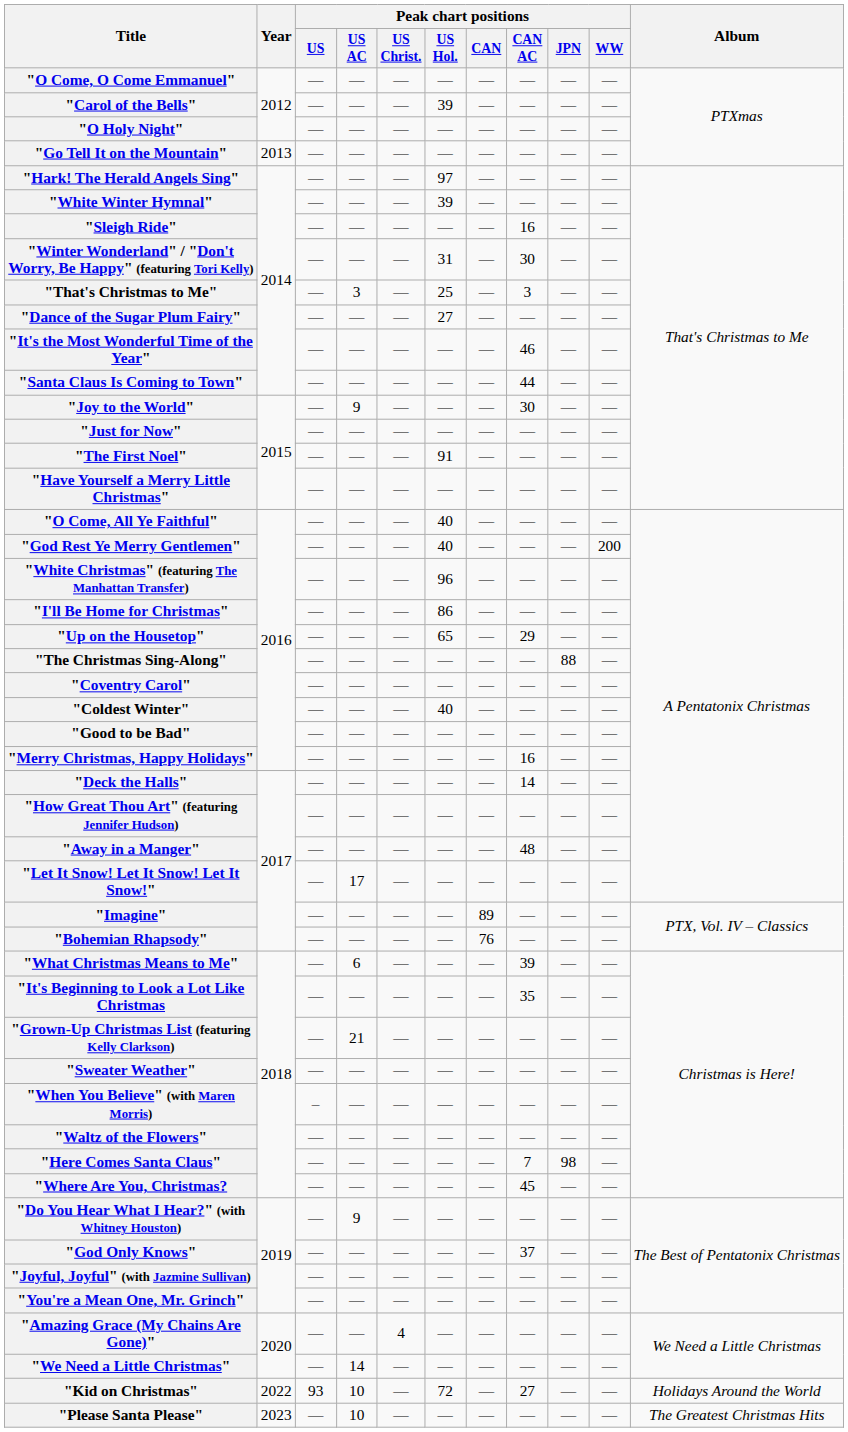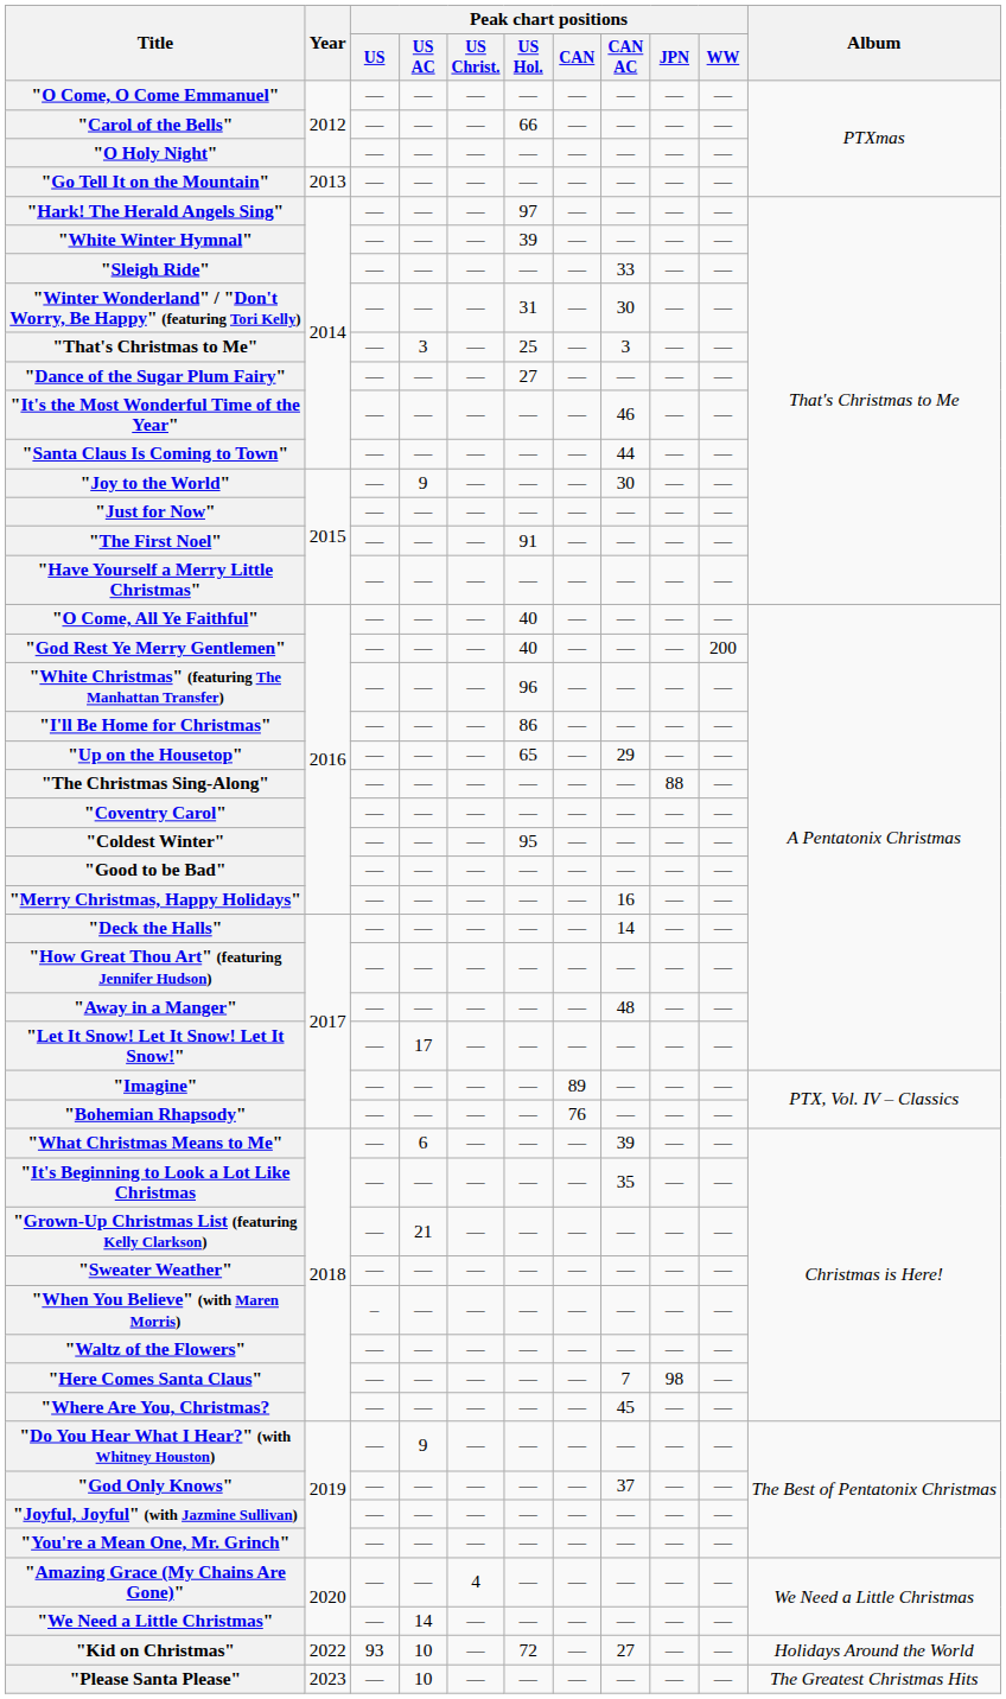 <table class="wikitable plainrowheaders" style="text-align:center;">
 <tr>
 <th scope="col" rowspan="2" style="width:16em;">Title</th>
 <th scope="col" rowspan="2">Year</th>
 <th scope="col" colspan="8">Peak chart positions</th>
 <th scope="col" rowspan="2">Album</th>
 </tr>
 <tr>
 <th scope="col" style="width:2.5em;font-size:90%;"><a href='#'>US</a><br></th>
 <th scope="col" style="width:2.5em;font-size:90%;"><a href='#'>US<br>AC</a><br></th>
 <th scope="col" style="width:2.5em;font-size:90%;"><a href='#'>US<br>Christ.</a><br></th>
 <th scope="col" style="width:2.5em;font-size:90%;"><a href='#'>US<br>Hol.</a><br></th>
 <th scope="col" style="width:2.5em;font-size:90%;"><a href='#'>CAN</a><br></th>
 <th scope="col" style="width:2.5em;font-size:90%;"><a href='#'>CAN<br>AC</a><br></th>
 <th scope="col" style="width:2.5em;font-size:90%;"><a href='#'>JPN</a><br></th>
 <th scope="col" style="width:2.5em;font-size:90%;"><a href='#'>WW</a><br></th>
 </tr>
 <tr>
 <th scope="row">"<a href='#'>O Come, O Come Emmanuel</a>"</th>
 <td rowspan="3">2012</td>
 <td>—</td>
 <td>—</td>
 <td>—</td>
 <td>—</td>
 <td>—</td>
 <td>—</td>
 <td>—</td>
 <td>—</td>
 <td rowspan="4"><em>PTXmas</em></td>
 </tr>
 <tr>
 <th scope="row">"<a href='#'>Carol of the Bells</a>"</th>
 <td>—</td>
 <td>—</td>
 <td>—</td>
-<td>39</td>
+<td>66</td>
 <td>—</td>
 <td>—</td>
 <td>—</td>
 <td>—</td>
 </tr>
 <tr>
 <th scope="row">"<a href='#'>O Holy Night</a>"</th>
 <td>—</td>
 <td>—</td>
 <td>—</td>
 <td>—</td>
 <td>—</td>
 <td>—</td>
 <td>—</td>
 <td>—</td>
 </tr>
 <tr>
 <th scope="row">"<a href='#'>Go Tell It on the Mountain</a>"</th>
 <td>2013</td>
 <td>—</td>
 <td>—</td>
 <td>—</td>
 <td>—</td>
 <td>—</td>
 <td>—</td>
 <td>—</td>
 <td>—</td>
 </tr>
 <tr>
 <th scope="row">"<a href='#'>Hark! The Herald Angels Sing</a>"</th>
 <td rowspan="8">2014</td>
 <td>—</td>
 <td>—</td>
 <td>—</td>
 <td>97</td>
 <td>—</td>
 <td>—</td>
 <td>—</td>
 <td>—</td>
 <td rowspan="12"><em>That's Christmas to Me</em></td>
 </tr>
 <tr>
 <th scope="row">"<a href='#'>White Winter Hymnal</a>"</th>
 <td>—</td>
 <td>—</td>
 <td>—</td>
 <td>39</td>
 <td>—</td>
 <td>—</td>
 <td>—</td>
 <td>—</td>
 </tr>
 <tr>
 <th scope="row">"<a href='#'>Sleigh Ride</a>"</th>
 <td>—</td>
 <td>—</td>
 <td>—</td>
 <td>—</td>
 <td>—</td>
-<td>16</td>
+<td>33</td>
 <td>—</td>
 <td>—</td>
 </tr>
 <tr>
 <th scope="row">"<a href='#'>Winter Wonderland</a>" / "<a href='#'>Don't Worry, Be Happy</a>" <small>(featuring <a href='#'>Tori Kelly</a>)</small></th>
 <td>—</td>
 <td>—</td>
 <td>—</td>
 <td>31</td>
 <td>—</td>
 <td>30</td>
 <td>—</td>
 <td>—</td>
 </tr>
 <tr>
 <th scope="row">"That's Christmas to Me"</th>
 <td>—</td>
 <td>3</td>
 <td>—</td>
 <td>25</td>
 <td>—</td>
 <td>3</td>
 <td>—</td>
 <td>—</td>
 </tr>
 <tr>
 <th scope="row">"<a href='#'>Dance of the Sugar Plum Fairy</a>"</th>
 <td>—</td>
 <td>—</td>
 <td>—</td>
 <td>27</td>
 <td>—</td>
 <td>—</td>
 <td>—</td>
 <td>—</td>
 </tr>
 <tr>
 <th scope="row">"<a href='#'>It's the Most Wonderful Time of the Year</a>"</th>
 <td>—</td>
 <td>—</td>
 <td>—</td>
 <td>—</td>
 <td>—</td>
 <td>46</td>
 <td>—</td>
 <td>—</td>
 </tr>
 <tr>
 <th scope="row">"<a href='#'>Santa Claus Is Coming to Town</a>"</th>
 <td>—</td>
 <td>—</td>
 <td>—</td>
 <td>—</td>
 <td>—</td>
 <td>44</td>
 <td>—</td>
 <td>—</td>
 </tr>
 <tr>
 <th scope="row">"<a href='#'>Joy to the World</a>"</th>
 <td rowspan="4">2015</td>
 <td>—</td>
 <td>9</td>
 <td>—</td>
 <td>—</td>
 <td>—</td>
 <td>30</td>
 <td>—</td>
 <td>—</td>
 </tr>
 <tr>
 <th scope="row">"<a href='#'>Just for Now</a>"</th>
 <td>—</td>
 <td>—</td>
 <td>—</td>
 <td>—</td>
 <td>—</td>
 <td>—</td>
 <td>—</td>
 <td>—</td>
 </tr>
 <tr>
 <th scope="row">"<a href='#'>The First Noel</a>"</th>
 <td>—</td>
 <td>—</td>
 <td>—</td>
 <td>91</td>
 <td>—</td>
 <td>—</td>
 <td>—</td>
 <td>—</td>
 </tr>
 <tr>
 <th scope="row">"<a href='#'>Have Yourself a Merry Little Christmas</a>"</th>
 <td>—</td>
 <td>—</td>
 <td>—</td>
 <td>—</td>
 <td>—</td>
 <td>—</td>
 <td>—</td>
 <td>—</td>
 </tr>
 <tr>
 <th scope="row">"<a href='#'>O Come, All Ye Faithful</a>"</th>
 <td rowspan="10">2016</td>
 <td>—</td>
 <td>—</td>
 <td>—</td>
 <td>40</td>
 <td>—</td>
 <td>—</td>
 <td>—</td>
 <td>—</td>
 <td rowspan="14"><em>A Pentatonix Christmas</em></td>
 </tr>
 <tr>
 <th scope="row">"<a href='#'>God Rest Ye Merry Gentlemen</a>"</th>
 <td>—</td>
 <td>—</td>
 <td>—</td>
 <td>40</td>
 <td>—</td>
 <td>—</td>
 <td>—</td>
 <td>200</td>
 </tr>
 <tr>
 <th scope="row">"<a href='#'>White Christmas</a>" <small>(featuring <a href='#'>The Manhattan Transfer</a>)</small></th>
 <td>—</td>
 <td>—</td>
 <td>—</td>
 <td>96</td>
 <td>—</td>
 <td>—</td>
 <td>—</td>
 <td>—</td>
 </tr>
 <tr>
 <th scope="row">"<a href='#'>I'll Be Home for Christmas</a>"</th>
 <td>—</td>
 <td>—</td>
 <td>—</td>
 <td>86</td>
 <td>—</td>
 <td>—</td>
 <td>—</td>
 <td>—</td>
 </tr>
 <tr>
 <th scope="row">"<a href='#'>Up on the Housetop</a>"</th>
 <td>—</td>
 <td>—</td>
 <td>—</td>
 <td>65</td>
 <td>—</td>
 <td>29</td>
 <td>—</td>
 <td>—</td>
 </tr>
 <tr>
 <th scope="row">"The Christmas Sing-Along"</th>
 <td>—</td>
 <td>—</td>
 <td>—</td>
 <td>—</td>
 <td>—</td>
 <td>—</td>
 <td>88</td>
 <td>—</td>
 </tr>
 <tr>
 <th scope="row">"<a href='#'>Coventry Carol</a>"</th>
 <td>—</td>
 <td>—</td>
 <td>—</td>
 <td>—</td>
 <td>—</td>
 <td>—</td>
 <td>—</td>
 <td>—</td>
 </tr>
 <tr>
 <th scope="row">"Coldest Winter"</th>
 <td>—</td>
 <td>—</td>
 <td>—</td>
-<td>40</td>
+<td>95</td>
 <td>—</td>
 <td>—</td>
 <td>—</td>
 <td>—</td>
 </tr>
 <tr>
 <th scope="row">"Good to be Bad"</th>
 <td>—</td>
 <td>—</td>
 <td>—</td>
 <td>—</td>
 <td>—</td>
 <td>—</td>
 <td>—</td>
 <td>—</td>
 </tr>
 <tr>
 <th scope="row">"<a href='#'>Merry Christmas, Happy Holidays</a>"</th>
 <td>—</td>
 <td>—</td>
 <td>—</td>
 <td>—</td>
 <td>—</td>
 <td>16</td>
 <td>—</td>
 <td>—</td>
 </tr>
 <tr>
 <th scope="row">"<a href='#'>Deck the Halls</a>"</th>
 <td rowspan="6">2017</td>
 <td>—</td>
 <td>—</td>
 <td>—</td>
 <td>—</td>
 <td>—</td>
 <td>14</td>
 <td>—</td>
 <td>—</td>
 </tr>
 <tr>
 <th scope="row">"<a href='#'>How Great Thou Art</a>" <small>(featuring <a href='#'>Jennifer Hudson</a>)</small></th>
 <td>—</td>
 <td>—</td>
 <td>—</td>
 <td>—</td>
 <td>—</td>
 <td>—</td>
 <td>—</td>
 <td>—</td>
 </tr>
 <tr>
 <th scope="row">"<a href='#'>Away in a Manger</a>"</th>
 <td>—</td>
 <td>—</td>
 <td>—</td>
 <td>—</td>
 <td>—</td>
 <td>48</td>
 <td>—</td>
 <td>—</td>
 </tr>
 <tr>
 <th scope="row">"<a href='#'>Let It Snow! Let It Snow! Let It Snow!</a>"</th>
 <td>—</td>
 <td>17</td>
 <td>—</td>
 <td>—</td>
 <td>—</td>
 <td>—</td>
 <td>—</td>
 <td>—</td>
 </tr>
 <tr>
 <th scope="row">"<a href='#'>Imagine</a>"</th>
 <td>—</td>
 <td>—</td>
 <td>—</td>
 <td>—</td>
 <td>89</td>
 <td>—</td>
 <td>—</td>
 <td>—</td>
 <td rowspan="2"><em>PTX, Vol. IV – Classics</em></td>
 </tr>
 <tr>
 <th scope="row">"<a href='#'>Bohemian Rhapsody</a>"</th>
 <td>—</td>
 <td>—</td>
 <td>—</td>
 <td>—</td>
 <td>76</td>
 <td>—</td>
 <td>—</td>
 <td>—</td>
 </tr>
 <tr>
 <th scope="row">"<a href='#'>What Christmas Means to Me</a>"</th>
 <td rowspan="8">2018</td>
 <td>—</td>
 <td>6</td>
 <td>—</td>
 <td>—</td>
 <td>—</td>
 <td>39</td>
 <td>—</td>
 <td>—</td>
 <td rowspan="8"><em>Christmas is Here!</em></td>
 </tr>
 <tr>
 <th scope="row">"<a href='#'>It's Beginning to Look a Lot Like Christmas</a></th>
 <td>—</td>
 <td>—</td>
 <td>—</td>
 <td>—</td>
 <td>—</td>
 <td>35</td>
 <td>—</td>
 <td>—</td>
 </tr>
 <tr>
 <th scope="row">"<a href='#'>Grown-Up Christmas List</a> <small> (featuring <a href='#'>Kelly Clarkson</a>)</small></th>
 <td>—</td>
 <td>21</td>
 <td>—</td>
 <td>—</td>
 <td>—</td>
 <td>—</td>
 <td>—</td>
 <td>—</td>
 </tr>
 <tr>
 <th scope="row">"<a href='#'>Sweater Weather</a>"</th>
 <td>—</td>
 <td>—</td>
 <td>—</td>
 <td>—</td>
 <td>—</td>
 <td>—</td>
 <td>—</td>
 <td>—</td>
 </tr>
 <tr>
 <th scope="row">"<a href='#'>When You Believe</a>" <small>(with <a href='#'>Maren Morris</a>)</small></th>
 <td>–</td>
 <td>—</td>
 <td>—</td>
 <td>—</td>
 <td>—</td>
 <td>—</td>
 <td>—</td>
 <td>—</td>
 </tr>
 <tr>
 <th scope="row">"<a href='#'>Waltz of the Flowers</a>"</th>
 <td>—</td>
 <td>—</td>
 <td>—</td>
 <td>—</td>
 <td>—</td>
 <td>—</td>
 <td>—</td>
 <td>—</td>
 </tr>
 <tr>
 <th scope="row">"<a href='#'>Here Comes Santa Claus</a>"</th>
 <td>—</td>
 <td>—</td>
 <td>—</td>
 <td>—</td>
 <td>—</td>
 <td>7</td>
 <td>98</td>
 <td>—</td>
 </tr>
 <tr>
 <th scope="row">"<a href='#'>Where Are You, Christmas?</a></th>
 <td>—</td>
 <td>—</td>
 <td>—</td>
 <td>—</td>
 <td>—</td>
 <td>45</td>
 <td>—</td>
 <td>—</td>
 </tr>
 <tr>
 <th scope="row">"<a href='#'>Do You Hear What I Hear?</a>" <small>(with <a href='#'>Whitney Houston</a>)</small></th>
 <td rowspan="4">2019</td>
 <td>—</td>
 <td>9</td>
 <td>—</td>
 <td>—</td>
 <td>—</td>
 <td>—</td>
 <td>—</td>
 <td>—</td>
 <td rowspan="4"><em>The Best of Pentatonix Christmas</em></td>
 </tr>
 <tr>
 <th scope="row">"<a href='#'>God Only Knows</a>"</th>
 <td>—</td>
 <td>—</td>
 <td>—</td>
 <td>—</td>
 <td>—</td>
 <td>37</td>
 <td>—</td>
 <td>—</td>
 </tr>
 <tr>
 <th scope="row">"<a href='#'>Joyful, Joyful</a>" <small>(with <a href='#'>Jazmine Sullivan</a>)</small></th>
 <td>—</td>
 <td>—</td>
 <td>—</td>
 <td>—</td>
 <td>—</td>
 <td>—</td>
 <td>—</td>
 <td>—</td>
 </tr>
 <tr>
 <th scope="row">"<a href='#'>You're a Mean One, Mr. Grinch</a>"</th>
 <td>—</td>
 <td>—</td>
 <td>—</td>
 <td>—</td>
 <td>—</td>
 <td>—</td>
 <td>—</td>
 <td>—</td>
 </tr>
 <tr>
 <th scope="row">"<a href='#'>Amazing Grace (My Chains Are Gone)</a>"</th>
 <td rowspan="2">2020</td>
 <td>—</td>
 <td>—</td>
 <td>4</td>
 <td>—</td>
 <td>—</td>
 <td>—</td>
 <td>—</td>
 <td>—</td>
 <td rowspan="2"><em>We Need a Little Christmas</em></td>
 </tr>
 <tr>
 <th scope="row">"<a href='#'>We Need a Little Christmas</a>"</th>
 <td>—</td>
 <td>14</td>
 <td>—</td>
 <td>—</td>
 <td>—</td>
 <td>—</td>
 <td>—</td>
 <td>—</td>
 </tr>
 <tr>
 <th scope="row">"Kid on Christmas"<br></th>
 <td>2022</td>
 <td>93</td>
 <td>10</td>
 <td>—</td>
 <td>72</td>
 <td>—</td>
 <td>27</td>
 <td>—</td>
 <td>—</td>
 <td><em>Holidays Around the World</em></td>
 </tr>
 <tr>
 <th scope="row">"Please Santa Please"</th>
 <td>2023</td>
 <td>—</td>
 <td>10</td>
 <td>—</td>
 <td>—</td>
 <td>—</td>
 <td>—</td>
 <td>—</td>
 <td>—</td>
 <td><em>The Greatest Christmas Hits</em></td>
 </tr>
 </table>
